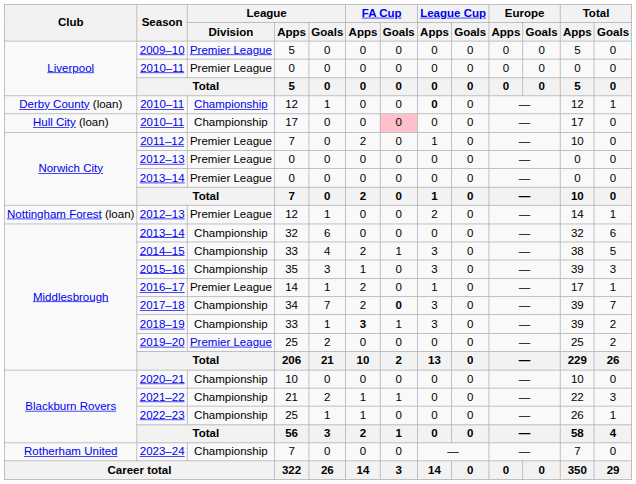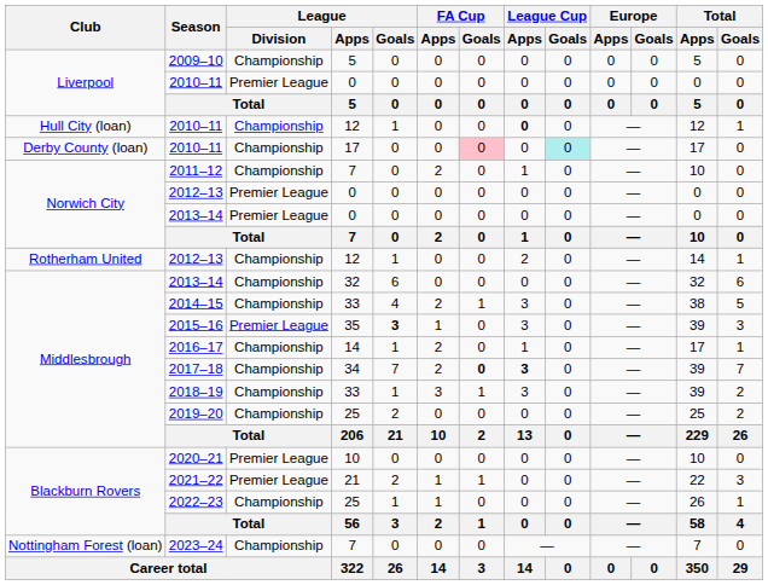 <table class="wikitable" style="text-align: center;">
 <tr>
 <th rowspan=2>Club</th>
 <th rowspan=2>Season</th>
 <th colspan=3>League</th>
 <th colspan=2><a href='#'>FA Cup</a></th>
 <th colspan=2><a href='#'>League Cup</a></th>
 <th colspan=2>Europe</th>
 <th colspan=2>Total</th>
 </tr>
 <tr>
 <th>Division</th>
 <th>Apps</th>
 <th>Goals</th>
 <th>Apps</th>
 <th>Goals</th>
 <th>Apps</th>
 <th>Goals</th>
 <th>Apps</th>
 <th>Goals</th>
 <th>Apps</th>
 <th>Goals</th>
 </tr>
 <tr>
 <td rowspan="3"><a href='#'>Liverpool</a></td>
 <td><a href='#'>2009–10</a></td>
-<td><a href='#'>Premier League</a></td>
+<td>Championship</td>
 <td>5</td>
 <td>0</td>
 <td>0</td>
 <td>0</td>
 <td>0</td>
 <td>0</td>
 <td>0</td>
 <td>0</td>
 <td>5</td>
 <td>0</td>
 </tr>
 <tr>
 <td><a href='#'>2010–11</a></td>
 <td>Premier League</td>
 <td>0</td>
 <td>0</td>
 <td>0</td>
 <td>0</td>
 <td>0</td>
 <td>0</td>
 <td>0</td>
 <td>0</td>
 <td>0</td>
 <td>0</td>
 </tr>
 <tr>
 <th colspan="2">Total</th>
 <th>5</th>
 <th>0</th>
 <th>0</th>
 <th>0</th>
 <th>0</th>
 <th>0</th>
 <th>0</th>
 <th>0</th>
 <th>5</th>
 <th>0</th>
 </tr>
 <tr>
-<td><a href='#'>Derby County</a> (loan)</td>
+<td><a href='#'>Hull City</a> (loan)</td>
 <td><a href='#'>2010–11</a></td>
 <td><a href='#'>Championship</a></td>
 <td>12</td>
 <td>1</td>
 <td>0</td>
 <td>0</td>
 <td><strong>0</strong></td>
 <td>0</td>
 <td colspan=2>—</td>
 <td>12</td>
 <td>1</td>
 </tr>
 <tr>
-<td><a href='#'>Hull City</a> (loan)</td>
+<td><a href='#'>Derby County</a> (loan)</td>
 <td><a href='#'>2010–11</a></td>
 <td>Championship</td>
 <td>17</td>
 <td>0</td>
 <td>0</td>
 <td style="background: pink;">0</td>
 <td>0</td>
-<td>0</td>
+<td style="background: paleturquoise;">0</td>
 <td colspan=2>—</td>
 <td>17</td>
 <td>0</td>
 </tr>
 <tr>
 <td rowspan="4"><a href='#'>Norwich City</a></td>
 <td><a href='#'>2011–12</a></td>
-<td>Premier League</td>
+<td>Championship</td>
 <td>7</td>
 <td>0</td>
 <td>2</td>
 <td>0</td>
 <td>1</td>
 <td>0</td>
 <td colspan=2>—</td>
 <td>10</td>
 <td>0</td>
 </tr>
 <tr>
 <td><a href='#'>2012–13</a></td>
 <td>Premier League</td>
 <td>0</td>
 <td>0</td>
 <td>0</td>
 <td>0</td>
 <td>0</td>
 <td>0</td>
 <td colspan=2>—</td>
 <td>0</td>
 <td>0</td>
 </tr>
 <tr>
 <td><a href='#'>2013–14</a></td>
 <td>Premier League</td>
 <td>0</td>
 <td>0</td>
 <td>0</td>
 <td>0</td>
 <td>0</td>
 <td>0</td>
 <td colspan=2>—</td>
 <td>0</td>
 <td>0</td>
 </tr>
 <tr>
 <th colspan="2">Total</th>
 <th>7</th>
 <th>0</th>
 <th>2</th>
 <th>0</th>
 <th>1</th>
 <th>0</th>
 <th colspan=2>—</th>
 <th>10</th>
 <th>0</th>
 </tr>
 <tr>
-<td><a href='#'>Nottingham Forest</a> (loan)</td>
+<td><a href='#'>Rotherham United</a></td>
 <td><a href='#'>2012–13</a></td>
-<td>Premier League</td>
+<td>Championship</td>
 <td>12</td>
 <td>1</td>
 <td>0</td>
 <td>0</td>
 <td>2</td>
 <td>0</td>
 <td colspan=2>—</td>
 <td>14</td>
 <td>1</td>
 </tr>
 <tr>
 <td rowspan="8"><a href='#'>Middlesbrough</a></td>
 <td><a href='#'>2013–14</a></td>
 <td>Championship</td>
 <td>32</td>
 <td>6</td>
 <td>0</td>
 <td>0</td>
 <td>0</td>
 <td>0</td>
 <td colspan=2>—</td>
 <td>32</td>
 <td>6</td>
 </tr>
 <tr>
 <td><a href='#'>2014–15</a></td>
 <td>Championship</td>
 <td>33</td>
 <td>4</td>
 <td>2</td>
 <td>1</td>
 <td>3</td>
 <td>0</td>
 <td colspan=2>—</td>
 <td>38</td>
 <td>5</td>
 </tr>
 <tr>
 <td><a href='#'>2015–16</a></td>
-<td>Championship</td>
+<td><a href='#'>Premier League</a></td>
 <td>35</td>
-<td>3</td>
+<td><strong>3</strong></td>
 <td>1</td>
 <td>0</td>
 <td>3</td>
 <td>0</td>
 <td colspan=2>—</td>
 <td>39</td>
 <td>3</td>
 </tr>
 <tr>
 <td><a href='#'>2016–17</a></td>
-<td>Premier League</td>
+<td>Championship</td>
 <td>14</td>
 <td>1</td>
 <td>2</td>
 <td>0</td>
 <td>1</td>
 <td>0</td>
 <td colspan=2>—</td>
 <td>17</td>
 <td>1</td>
 </tr>
 <tr>
 <td><a href='#'>2017–18</a></td>
 <td>Championship</td>
 <td>34</td>
 <td>7</td>
 <td>2</td>
 <td><strong>0</strong></td>
-<td>3</td>
+<td><strong>3</strong></td>
 <td>0</td>
 <td colspan=2>—</td>
 <td>39</td>
 <td>7</td>
 </tr>
 <tr>
 <td><a href='#'>2018–19</a></td>
 <td>Championship</td>
 <td>33</td>
 <td>1</td>
-<td><strong>3</strong></td>
+<td>3</td>
 <td>1</td>
 <td>3</td>
 <td>0</td>
 <td colspan=2>—</td>
 <td>39</td>
 <td>2</td>
 </tr>
 <tr>
 <td><a href='#'>2019–20</a></td>
-<td><a href='#'>Premier League</a></td>
+<td>Championship</td>
 <td>25</td>
 <td>2</td>
 <td>0</td>
 <td>0</td>
 <td>0</td>
 <td>0</td>
 <td colspan=2>—</td>
 <td>25</td>
 <td>2</td>
 </tr>
 <tr>
 <th colspan="2">Total</th>
 <th>206</th>
 <th>21</th>
 <th>10</th>
 <th>2</th>
 <th>13</th>
 <th>0</th>
 <th colspan=2>—</th>
 <th>229</th>
 <th>26</th>
 </tr>
 <tr>
 <td rowspan="4"><a href='#'>Blackburn Rovers</a></td>
 <td><a href='#'>2020–21</a></td>
-<td>Championship</td>
+<td>Premier League</td>
 <td>10</td>
 <td>0</td>
 <td>0</td>
 <td>0</td>
 <td>0</td>
 <td>0</td>
 <td colspan=2>—</td>
 <td>10</td>
 <td>0</td>
 </tr>
 <tr>
 <td><a href='#'>2021–22</a></td>
-<td>Championship</td>
+<td>Premier League</td>
 <td>21</td>
 <td>2</td>
 <td>1</td>
 <td>1</td>
 <td>0</td>
 <td>0</td>
 <td colspan=2>—</td>
 <td>22</td>
 <td>3</td>
 </tr>
 <tr>
 <td><a href='#'>2022–23</a></td>
 <td>Championship</td>
 <td>25</td>
 <td>1</td>
 <td>1</td>
 <td>0</td>
 <td>0</td>
 <td>0</td>
 <td colspan=2>—</td>
 <td>26</td>
 <td>1</td>
 </tr>
 <tr>
 <th colspan="2">Total</th>
 <th>56</th>
 <th>3</th>
 <th>2</th>
 <th>1</th>
 <th>0</th>
 <th>0</th>
 <th colspan=2>—</th>
 <th>58</th>
 <th>4</th>
 </tr>
 <tr>
-<td><a href='#'>Rotherham United</a></td>
+<td><a href='#'>Nottingham Forest</a> (loan)</td>
 <td><a href='#'>2023–24</a></td>
 <td>Championship</td>
 <td>7</td>
 <td>0</td>
 <td>0</td>
 <td>0</td>
 <td colspan=2>—</td>
 <td colspan=2>—</td>
 <td>7</td>
 <td>0</td>
 </tr>
 <tr>
 <th colspan="3">Career total</th>
 <th>322</th>
 <th>26</th>
 <th>14</th>
 <th>3</th>
 <th>14</th>
 <th>0</th>
 <th>0</th>
 <th>0</th>
 <th>350</th>
 <th>29</th>
 </tr>
 </table>
